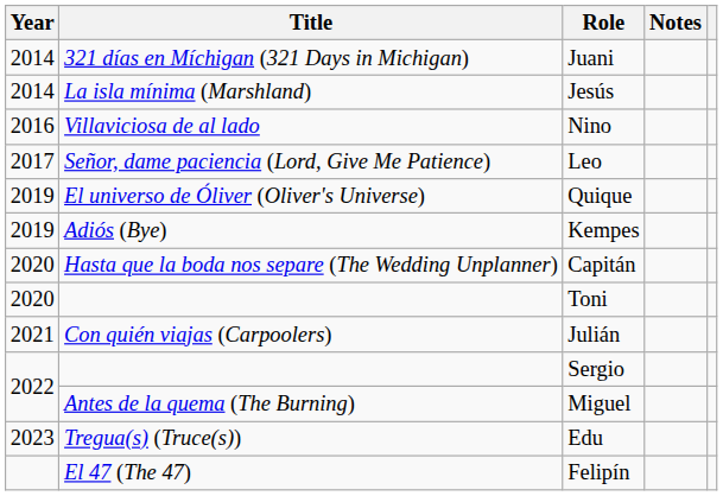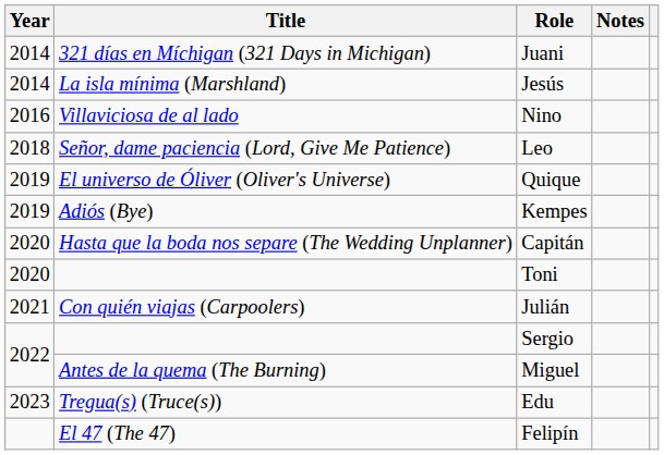 <table class="wikitable sortable">
 <tr>
 <th>Year</th>
 <th>Title</th>
 <th>Role</th>
 <th class="unsortable">Notes</th>
 <th></th>
 </tr>
 <tr>
 <td align = "center">2014</td>
 <td><em><a href='#'>321 días en Míchigan</a></em> (<em>321 Days in Michigan</em>)</td>
 <td>Juani</td>
 <td></td>
 <td align = "center"></td>
 </tr>
 <tr>
 <td align = "center">2014</td>
 <td><em><a href='#'>La isla mínima</a></em> (<em>Marshland</em>)</td>
 <td>Jesús</td>
 <td></td>
 <td align = "center"></td>
 </tr>
 <tr>
 <td align = "center">2016</td>
 <td><em><a href='#'>Villaviciosa de al lado</a></em></td>
 <td>Nino</td>
 <td></td>
 <td align = "center"></td>
 </tr>
 <tr>
-<td align = "center">2017</td>
+<td align = "center">2018</td>
 <td><em><a href='#'>Señor, dame paciencia</a></em> (<em>Lord, Give Me Patience</em>)</td>
 <td>Leo</td>
 <td></td>
 <td align = "center"></td>
 </tr>
 <tr>
 <td align = "center">2019</td>
 <td><em><a href='#'>El universo de Óliver</a></em> (<em>Oliver's Universe</em>)</td>
 <td>Quique</td>
 <td></td>
 <td align = "center"></td>
 </tr>
 <tr>
 <td align = "center">2019</td>
 <td><em><a href='#'>Adiós</a></em> (<em>Bye</em>)</td>
 <td>Kempes</td>
 <td></td>
 <td align = "center"></td>
 </tr>
 <tr>
 <td align = "center">2020</td>
 <td><em><a href='#'>Hasta que la boda nos separe</a></em> (<em>The Wedding Unplanner</em>)</td>
 <td>Capitán</td>
 <td></td>
 <td align = "center"></td>
 </tr>
 <tr>
 <td align = "center">2020</td>
 <td><em></em></td>
 <td>Toni</td>
 <td></td>
 <td align = "center"></td>
 </tr>
 <tr>
 <td align = "center">2021</td>
 <td><em><a href='#'>Con quién viajas</a></em> (<em>Carpoolers</em>)</td>
 <td>Julián</td>
 <td></td>
 <td align = "center"></td>
 </tr>
 <tr>
 <td rowspan = "2" align = "center">2022</td>
 <td><em></em></td>
 <td>Sergio</td>
 <td></td>
 <td align = "center"></td>
 </tr>
 <tr>
 <td><em><a href='#'>Antes de la quema</a></em> (<em>The Burning</em>)</td>
 <td>Miguel</td>
 <td></td>
 <td align = "center"></td>
 </tr>
 <tr>
 <td align = "center">2023</td>
 <td><em><a href='#'>Tregua(s)</a></em> (<em>Truce(s)</em>)</td>
 <td>Edu</td>
 <td></td>
 <td align = "center"></td>
 </tr>
 <tr>
 <td></td>
 <td><em><a href='#'>El 47</a></em> (<em>The 47</em>)</td>
 <td>Felipín</td>
 <td></td>
 <td></td>
 </tr>
 </table>
